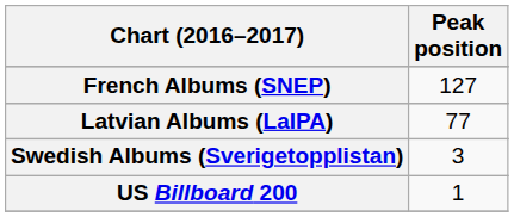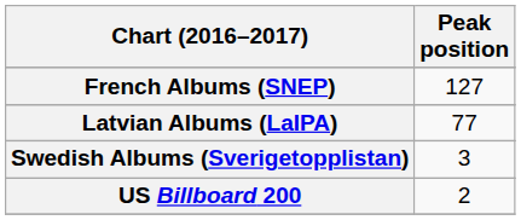 <table class="wikitable sortable plainrowheaders" style="text-align:center">
 <tr>
 <th scope="col">Chart (2016–2017)</th>
 <th scope="col">Peak<br> position</th>
 </tr>
 <tr>
 </tr>
 <tr>
 </tr>
 <tr>
 </tr>
 <tr>
 </tr>
 <tr>
 </tr>
 <tr>
 </tr>
 <tr>
 </tr>
 <tr>
 <th scope="row">French Albums (<a href='#'>SNEP</a>)</th>
 <td>127</td>
 </tr>
 <tr>
 </tr>
 <tr>
 </tr>
 <tr>
 <th scope="row">Latvian Albums (<a href='#'>LaIPA</a>)</th>
 <td>77</td>
 </tr>
 <tr>
 </tr>
 <tr>
 </tr>
 <tr>
 </tr>
 <tr>
 </tr>
 <tr>
 <th scope="row">Swedish Albums (<a href='#'>Sverigetopplistan</a>)</th>
 <td>3</td>
 </tr>
 <tr>
 </tr>
 <tr>
 </tr>
 <tr>
 </tr>
 <tr>
 <th scope="row">US <a href='#'><em>Billboard</em> 200</a></th>
-<td>1</td>
+<td>2</td>
 </tr>
 <tr>
 </tr>
 </table>
